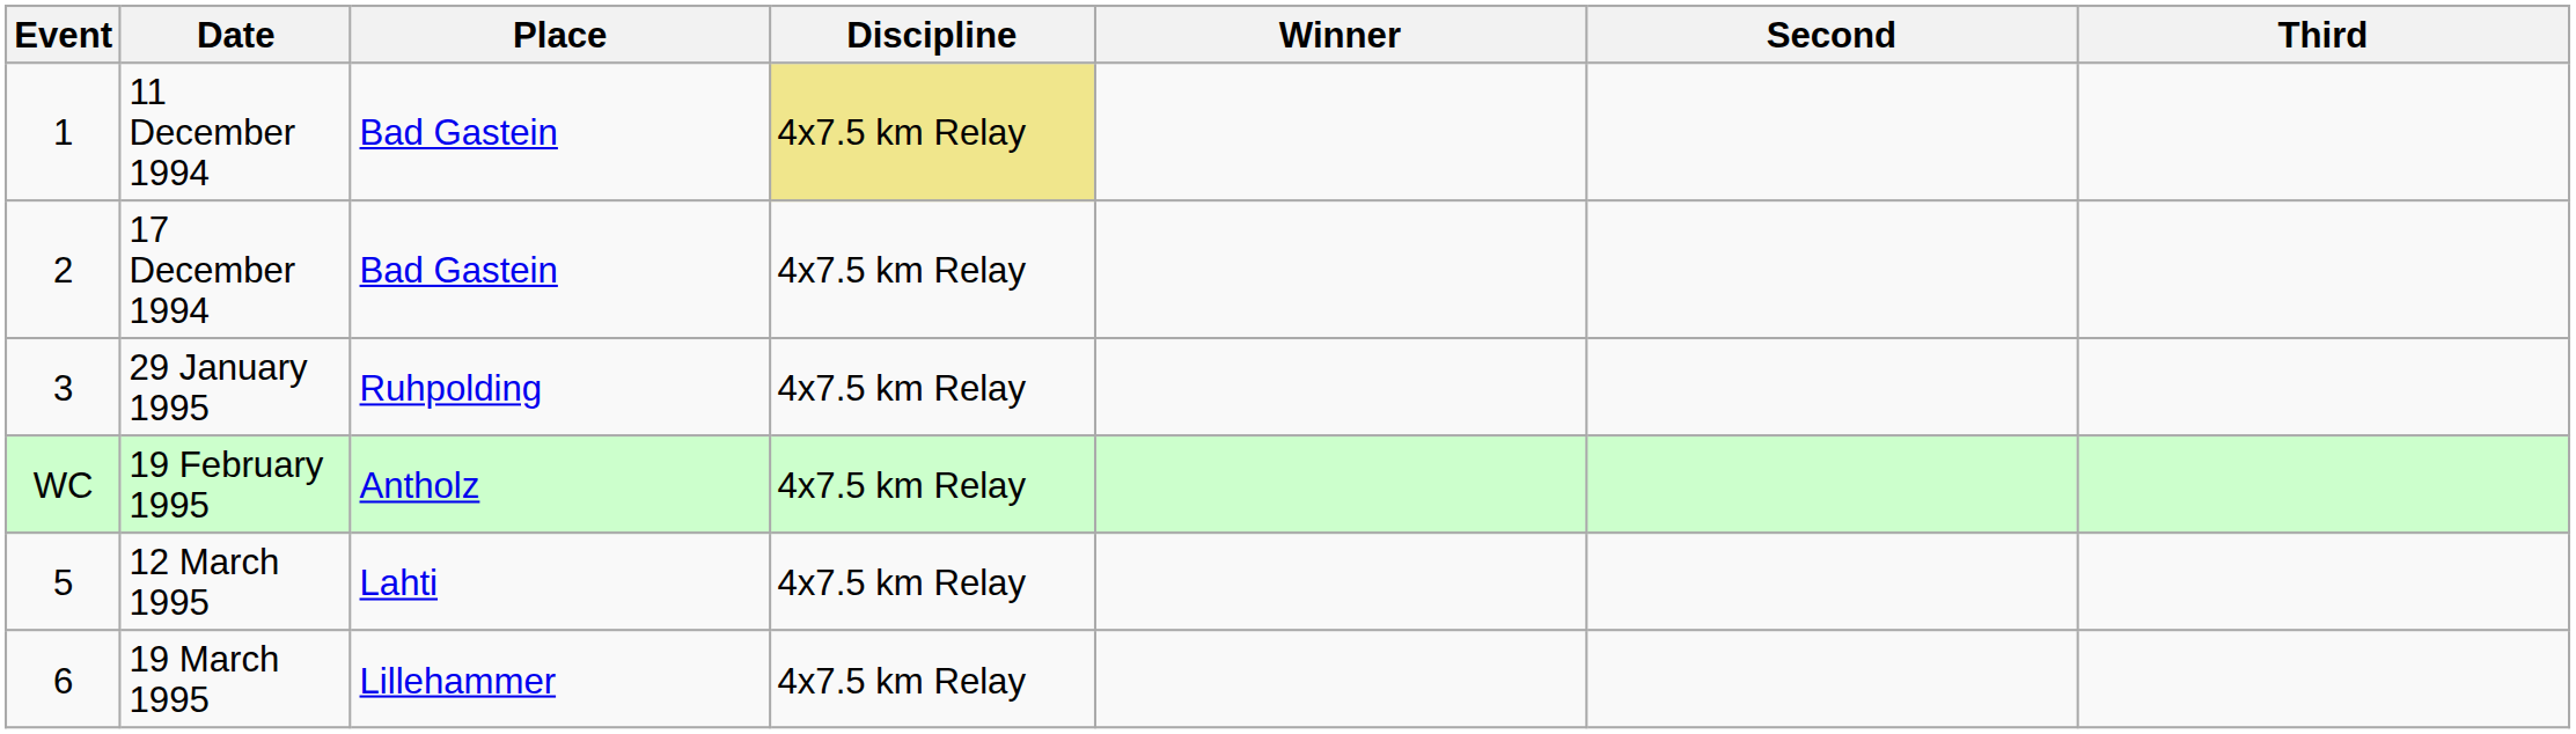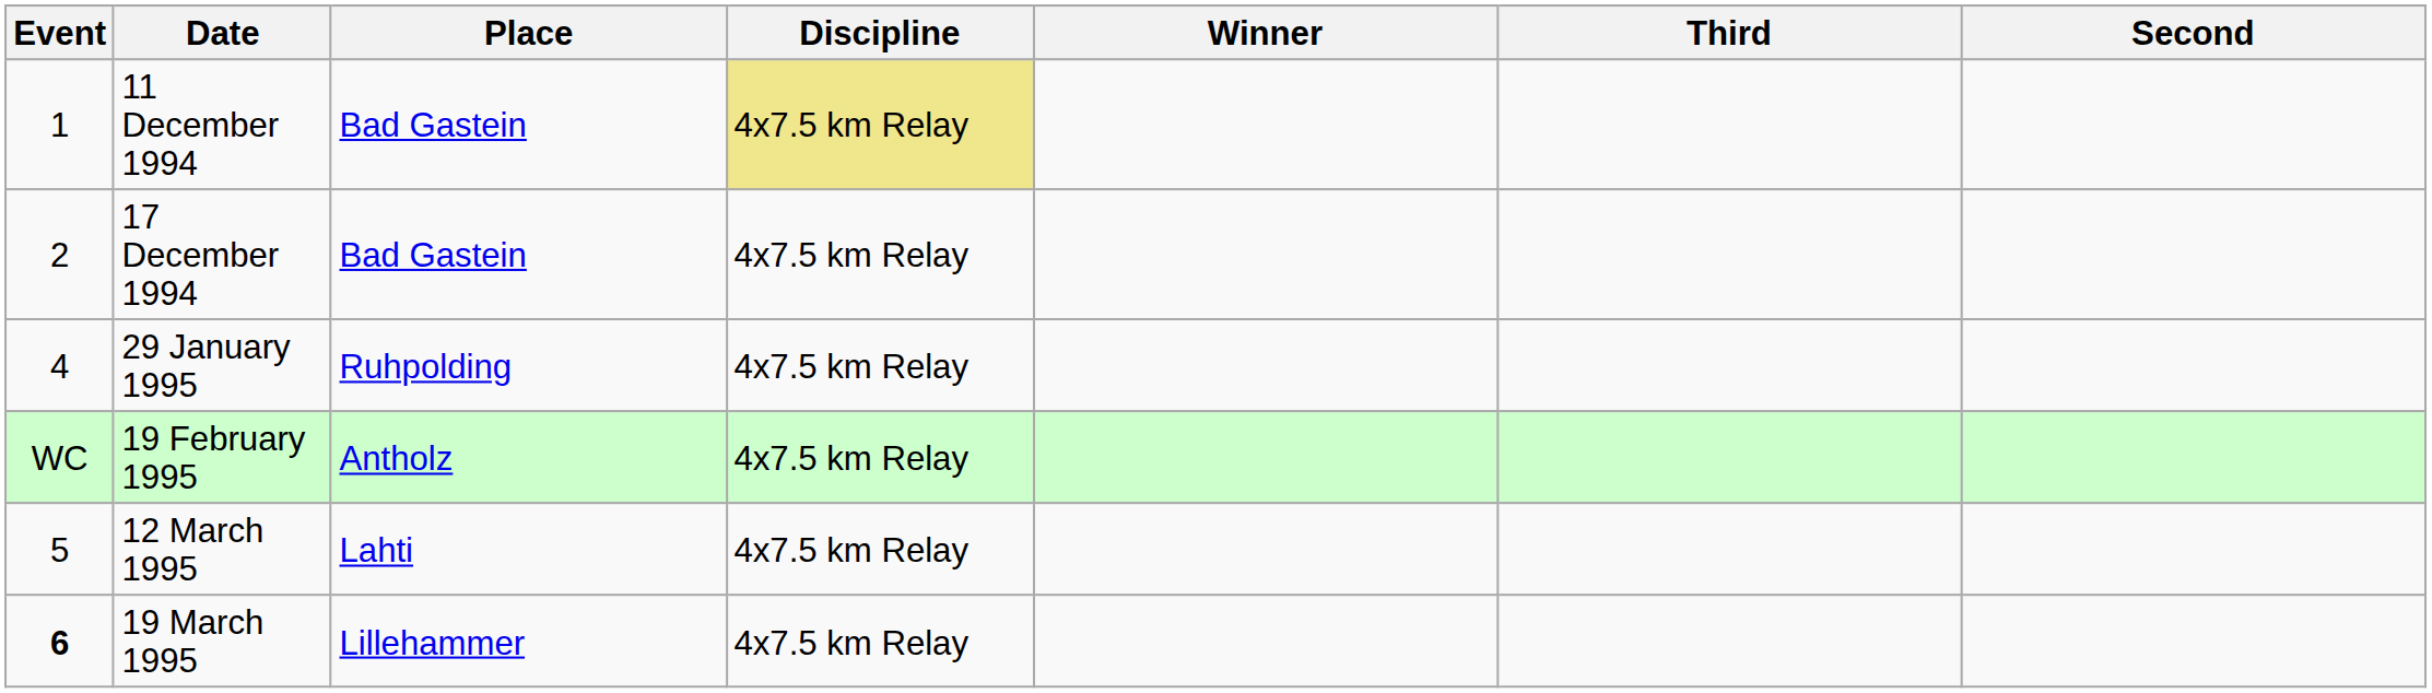 <table class="wikitable" style="font-size:95%;">
 <tr>
 <th width="30">Event</th>
 <th width="90">Date</th>
 <th width="169">Place</th>
 <th width="130">Discipline</th>
 <th width="200">Winner</th>
+<th width="200">Third</th>
 <th width="200">Second</th>
-<th width="200">Third</th>
 </tr>
 <tr>
 <td align=center>1</td>
 <td>11 December 1994</td>
 <td> <a href='#'>Bad Gastein</a></td>
 <td style="background: khaki;">4x7.5 km Relay</td>
 <td></td>
 <td></td>
 <td></td>
 </tr>
 <tr>
 <td align=center>2</td>
 <td>17 December 1994</td>
 <td> <a href='#'>Bad Gastein</a></td>
 <td>4x7.5 km Relay</td>
 <td></td>
 <td></td>
 <td></td>
 </tr>
 <tr>
-<td align=center>3</td>
+<td align=center>4</td>
 <td>29 January 1995</td>
 <td> <a href='#'>Ruhpolding</a></td>
 <td>4x7.5 km Relay</td>
 <td></td>
 <td></td>
 <td></td>
 </tr>
 <tr style="background:#CCFFCC">
 <td align=center>WC</td>
 <td>19 February 1995</td>
 <td> <a href='#'>Antholz</a></td>
 <td>4x7.5 km Relay</td>
 <td></td>
 <td></td>
 <td></td>
 </tr>
 <tr>
 <td align=center>5</td>
 <td>12 March 1995</td>
 <td> <a href='#'>Lahti</a></td>
 <td>4x7.5 km Relay</td>
 <td></td>
 <td></td>
 <td></td>
 </tr>
 <tr>
-<td align=center>6</td>
+<td align=center><strong>6</strong></td>
 <td>19 March 1995</td>
 <td> <a href='#'>Lillehammer</a></td>
 <td>4x7.5 km Relay</td>
 <td></td>
 <td></td>
 <td></td>
 </tr>
 </table>
